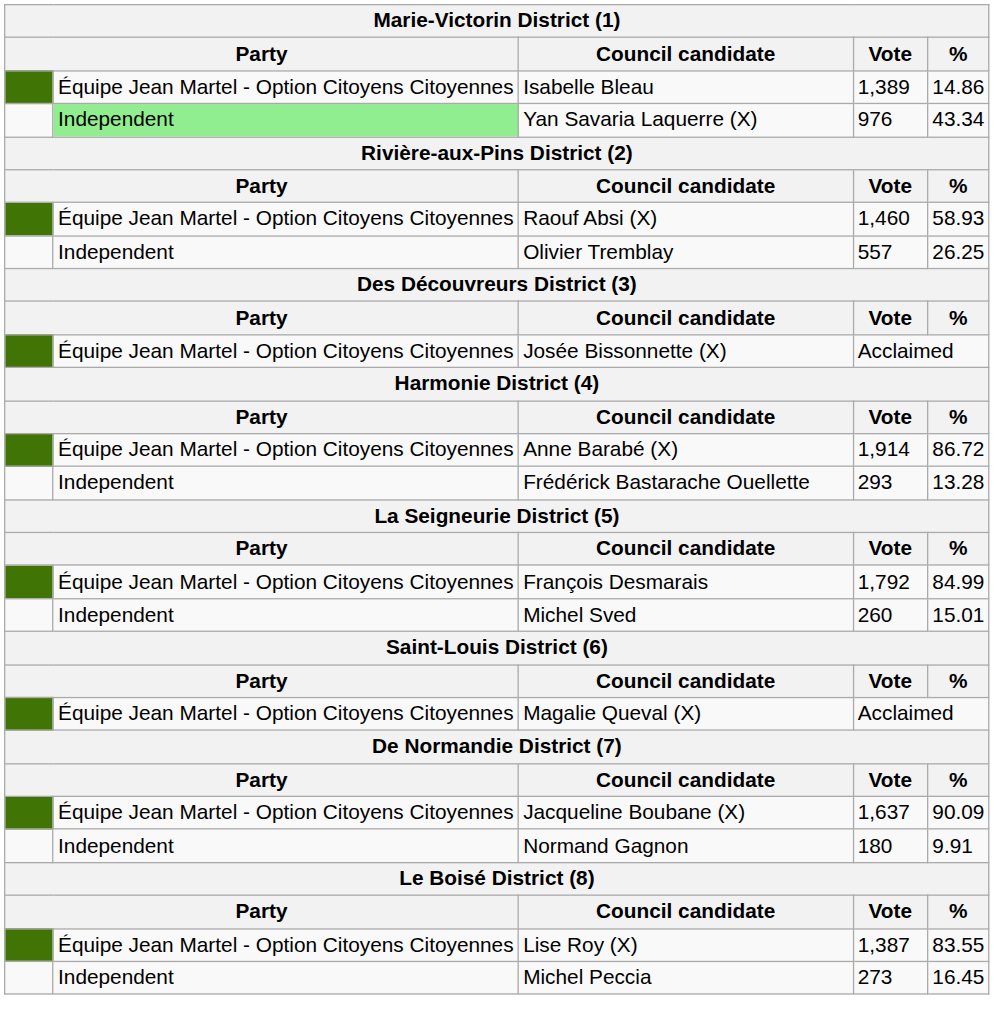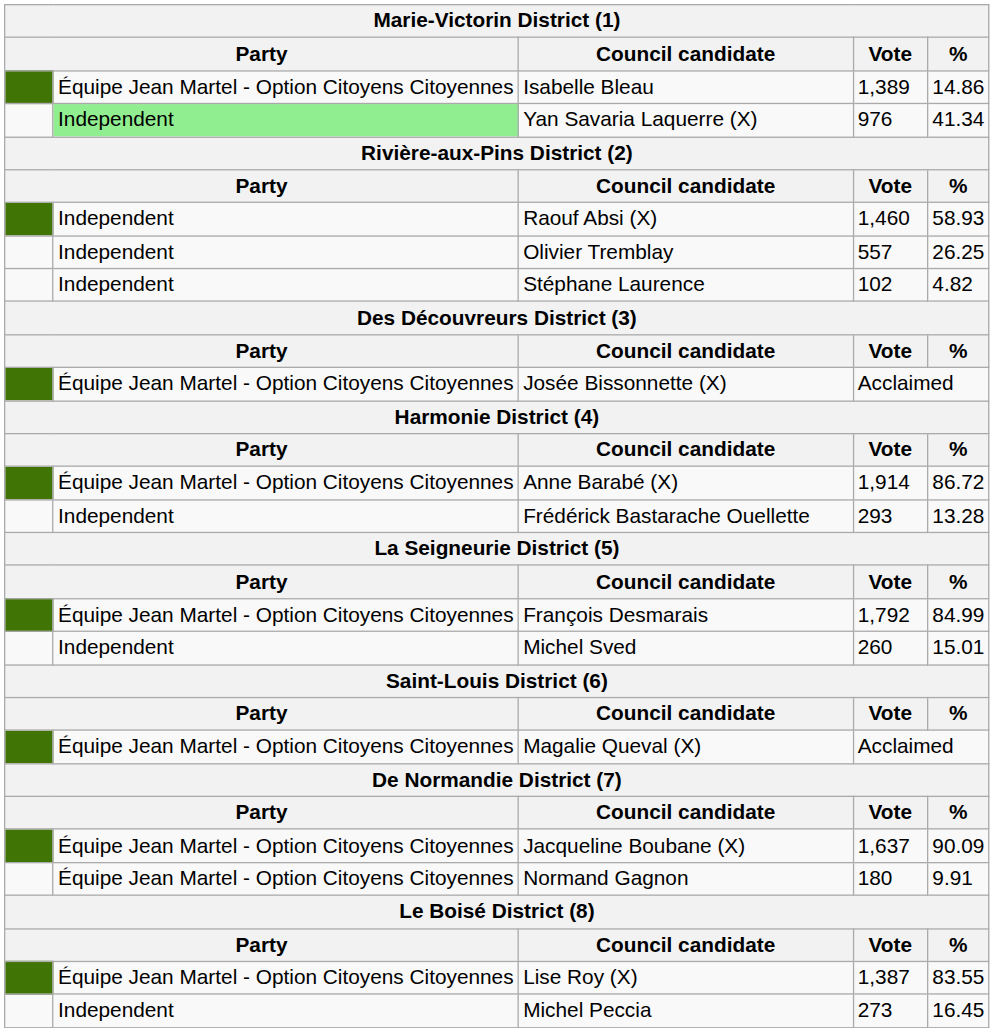 <table class="wikitable">
 <tr>
 <th colspan="5">Marie-Victorin District (1)</th>
 </tr>
 <tr>
 <th bgcolor="#DDDDFF" width="230px" colspan="2">Party</th>
 <th bgcolor="#DDDDFF" width="250px">Council candidate</th>
 <th bgcolor="#DDDDFF" width="50px">Vote</th>
 <th bgcolor="#DDDDFF" width="30px">%</th>
 </tr>
 <tr>
 <td bgcolor=#407405 width="30px"> </td>
 <td>Équipe Jean Martel - Option Citoyens Citoyennes</td>
 <td>Isabelle Bleau</td>
 <td>1,389</td>
 <td>14.86</td>
 </tr>
 <tr>
 <td> </td>
 <td style="background: lightgreen;">Independent</td>
 <td>Yan Savaria Laquerre (X)</td>
 <td>976</td>
-<td>43.34</td>
+<td>41.34</td>
 </tr>
 <tr>
 <th colspan="5">Rivière-aux-Pins District (2)</th>
 </tr>
 <tr>
 <th bgcolor="#DDDDFF" width="230px" colspan="2">Party</th>
 <th bgcolor="#DDDDFF" width="250px">Council candidate</th>
 <th bgcolor="#DDDDFF" width="50px">Vote</th>
 <th bgcolor="#DDDDFF" width="30px">%</th>
 </tr>
 <tr>
 <td bgcolor=#407405 width="30px"> </td>
-<td>Équipe Jean Martel - Option Citoyens Citoyennes</td>
+<td>Independent</td>
 <td>Raouf Absi (X)</td>
 <td>1,460</td>
 <td>58.93</td>
 </tr>
 <tr>
 <td> </td>
 <td>Independent</td>
 <td>Olivier Tremblay</td>
 <td>557</td>
 <td>26.25</td>
+</tr>
+<tr>
+<td> </td>
+<td>Independent</td>
+<td>Stéphane Laurence</td>
+<td>102</td>
+<td>4.82</td>
 </tr>
 <tr>
 <th colspan="5">Des Découvreurs District (3)</th>
 </tr>
 <tr>
 <th bgcolor="#DDDDFF" width="230px" colspan="2">Party</th>
 <th bgcolor="#DDDDFF" width="250px">Council candidate</th>
 <th bgcolor="#DDDDFF" width="50px">Vote</th>
 <th bgcolor="#DDDDFF" width="30px">%</th>
 </tr>
 <tr>
 <td bgcolor=#407405 width="30px"> </td>
 <td>Équipe Jean Martel - Option Citoyens Citoyennes</td>
 <td>Josée Bissonnette (X)</td>
 <td colspan="2">Acclaimed</td>
 </tr>
 <tr>
 <th colspan="5">Harmonie District (4)</th>
 </tr>
 <tr>
 <th bgcolor="#DDDDFF" width="230px" colspan="2">Party</th>
 <th bgcolor="#DDDDFF" width="250px">Council candidate</th>
 <th bgcolor="#DDDDFF" width="50px">Vote</th>
 <th bgcolor="#DDDDFF" width="30px">%</th>
 </tr>
 <tr>
 <td bgcolor=#407405 width="30px"> </td>
 <td>Équipe Jean Martel - Option Citoyens Citoyennes</td>
 <td>Anne Barabé (X)</td>
 <td>1,914</td>
 <td>86.72</td>
 </tr>
 <tr>
 <td> </td>
 <td>Independent</td>
 <td>Frédérick Bastarache Ouellette</td>
 <td>293</td>
 <td>13.28</td>
 </tr>
 <tr>
 <th colspan="5">La Seigneurie District (5)</th>
 </tr>
 <tr>
 <th bgcolor="#DDDDFF" width="230px" colspan="2">Party</th>
 <th bgcolor="#DDDDFF" width="250px">Council candidate</th>
 <th bgcolor="#DDDDFF" width="50px">Vote</th>
 <th bgcolor="#DDDDFF" width="30px">%</th>
 </tr>
 <tr>
 <td bgcolor=#407405 width="30px"> </td>
 <td>Équipe Jean Martel - Option Citoyens Citoyennes</td>
 <td>François Desmarais</td>
 <td>1,792</td>
 <td>84.99</td>
 </tr>
 <tr>
 <td> </td>
 <td>Independent</td>
 <td>Michel Sved</td>
 <td>260</td>
 <td>15.01</td>
 </tr>
 <tr>
 <th colspan="5">Saint-Louis District (6)</th>
 </tr>
 <tr>
 <th bgcolor="#DDDDFF" width="230px" colspan="2">Party</th>
 <th bgcolor="#DDDDFF" width="250px">Council candidate</th>
 <th bgcolor="#DDDDFF" width="50px">Vote</th>
 <th bgcolor="#DDDDFF" width="30px">%</th>
 </tr>
 <tr>
 <td bgcolor=#407405 width="30px"> </td>
 <td>Équipe Jean Martel - Option Citoyens Citoyennes</td>
 <td>Magalie Queval (X)</td>
 <td colspan="2">Acclaimed</td>
 </tr>
 <tr>
 <th colspan="5">De Normandie District (7)</th>
 </tr>
 <tr>
 <th bgcolor="#DDDDFF" width="230px" colspan="2">Party</th>
 <th bgcolor="#DDDDFF" width="250px">Council candidate</th>
 <th bgcolor="#DDDDFF" width="50px">Vote</th>
 <th bgcolor="#DDDDFF" width="30px">%</th>
 </tr>
 <tr>
 <td bgcolor=#407405 width="30px"> </td>
 <td>Équipe Jean Martel - Option Citoyens Citoyennes</td>
 <td>Jacqueline Boubane (X)</td>
 <td>1,637</td>
 <td>90.09</td>
 </tr>
 <tr>
 <td> </td>
-<td>Independent</td>
+<td>Équipe Jean Martel - Option Citoyens Citoyennes</td>
 <td>Normand Gagnon</td>
 <td>180</td>
 <td>9.91</td>
 </tr>
 <tr>
 <th colspan="5">Le Boisé District (8)</th>
 </tr>
 <tr>
 <th bgcolor="#DDDDFF" width="230px" colspan="2">Party</th>
 <th bgcolor="#DDDDFF" width="250px">Council candidate</th>
 <th bgcolor="#DDDDFF" width="50px">Vote</th>
 <th bgcolor="#DDDDFF" width="30px">%</th>
 </tr>
 <tr>
 <td bgcolor=#407405 width="30px"> </td>
 <td>Équipe Jean Martel - Option Citoyens Citoyennes</td>
 <td>Lise Roy (X)</td>
 <td>1,387</td>
 <td>83.55</td>
 </tr>
 <tr>
 <td> </td>
 <td>Independent</td>
 <td>Michel Peccia</td>
 <td>273</td>
 <td>16.45</td>
 </tr>
 </table>
